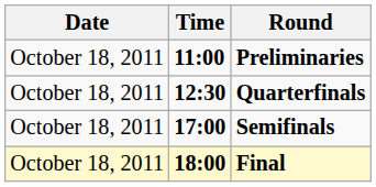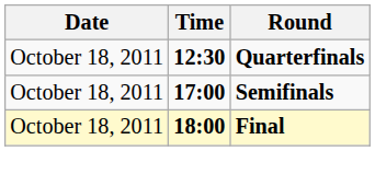 <table class="wikitable">
 <tr>
 <th>Date</th>
 <th>Time</th>
 <th>Round</th>
-</tr>
-<tr>
-<td>October 18, 2011</td>
-<td><strong>11:00</strong></td>
-<td><strong>Preliminaries</strong></td>
 </tr>
 <tr>
 <td>October 18, 2011</td>
 <td><strong>12:30</strong></td>
 <td><strong>Quarterfinals</strong></td>
 </tr>
 <tr>
 <td>October 18, 2011</td>
 <td><strong>17:00</strong></td>
 <td><strong>Semifinals</strong></td>
 </tr>
 <tr style=background:lemonchiffon>
 <td>October 18, 2011</td>
 <td><strong>18:00</strong></td>
 <td><strong>Final</strong></td>
 </tr>
 </table>
